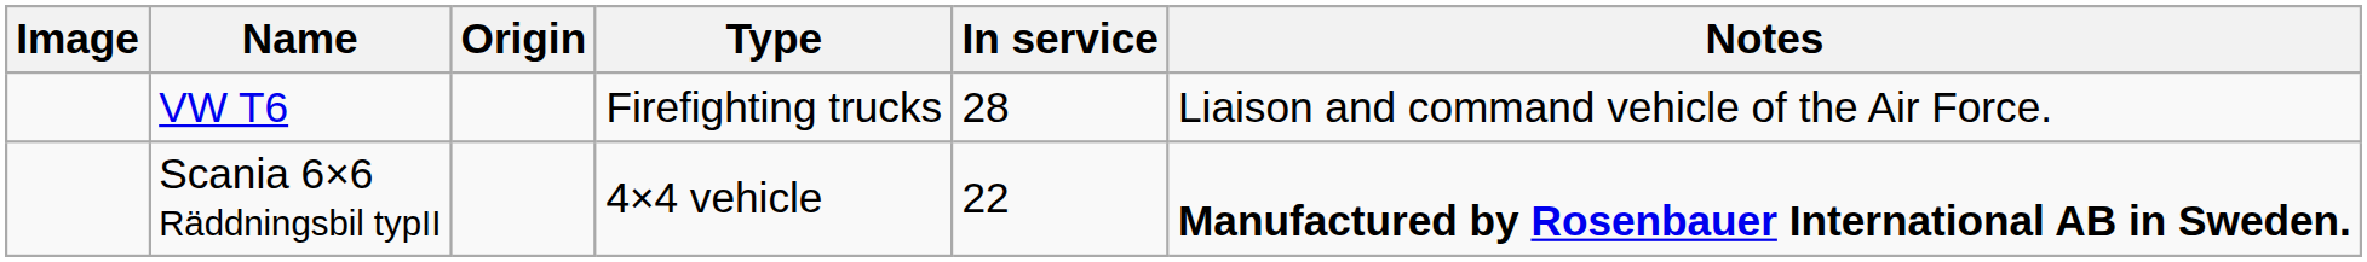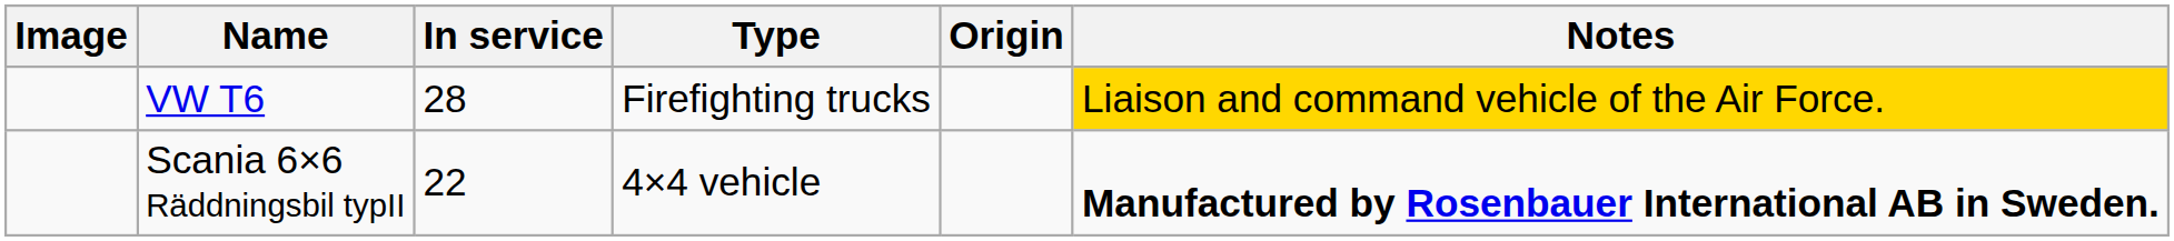 <table class="wikitable">
 <tr>
 <th>Image</th>
 <th>Name</th>
+<th>In service</th>
+<th>Type</th>
 <th>Origin</th>
-<th>Type</th>
-<th>In service</th>
 <th>Notes</th>
 </tr>
 <tr>
 <td></td>
 <td><a href='#'>VW T6</a></td>
+<td>28</td>
+<td>Firefighting trucks</td>
 <td></td>
-<td>Firefighting trucks</td>
-<td>28</td>
-<td>Liaison and command vehicle of the Air Force.</td>
+<td style="background: gold;">Liaison and command vehicle of the Air Force.</td>
 </tr>
 <tr>
 <td></td>
 <td>Scania 6×6<br><small>Räddningsbil typII</small></td>
+<td>22</td>
+<td>4×4 vehicle</td>
 <td></td>
-<td>4×4 vehicle</td>
-<td>22</td>
 <td><strong><br>Manufactured by <a href='#'>Rosenbauer</a> International AB in Sweden.</strong></td>
 </tr>
 </table>
